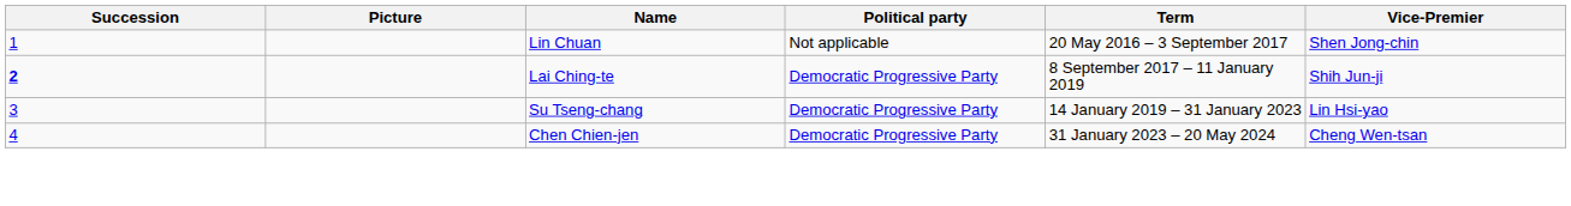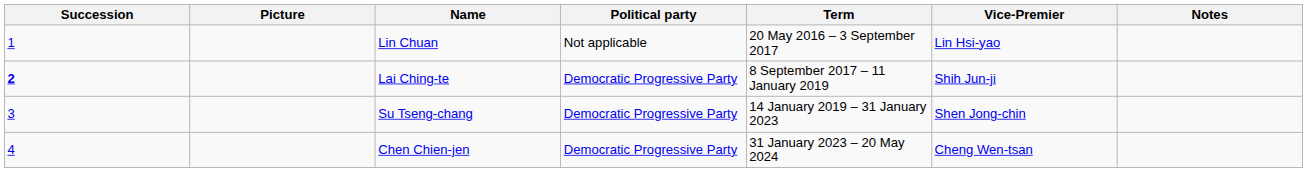 <table class="wikitable collapsible"  style="width: 100%;">
 <tr>
 <th style="text-align:center; width:100px;">Succession</th>
 <th style="text-align:center; width:100px;">Picture</th>
 <th style="text-align:center; width:100px;">Name</th>
 <th style="text-align:center; width:100px;">Political party</th>
 <th style="text-align:center; width:100px;">Term</th>
 <th style="text-align:center; width:100px;">Vice-Premier</th>
+<th style="text-align:center; width:100px;">Notes</th>
 </tr>
 <tr>
 <td><a href='#'>1</a></td>
 <td></td>
 <td><a href='#'>Lin Chuan</a></td>
 <td>Not applicable</td>
 <td>20 May 2016 – 3 September 2017</td>
-<td><a href='#'>Shen Jong-chin</a></td>
+<td><a href='#'>Lin Hsi-yao</a></td>
+<td></td>
 </tr>
 <tr>
 <td><strong><a href='#'>2</a></strong></td>
 <td></td>
 <td><a href='#'>Lai Ching-te</a></td>
 <td><a href='#'>Democratic Progressive Party</a></td>
 <td>8 September 2017 – 11 January 2019</td>
 <td><a href='#'>Shih Jun-ji</a></td>
+<td></td>
 </tr>
 <tr>
 <td><a href='#'>3</a></td>
 <td></td>
 <td><a href='#'>Su Tseng-chang</a></td>
 <td><a href='#'>Democratic Progressive Party</a></td>
 <td>14 January 2019 – 31 January 2023</td>
-<td><a href='#'>Lin Hsi-yao</a></td>
+<td><a href='#'>Shen Jong-chin</a></td>
+<td></td>
 </tr>
 <tr>
 <td><a href='#'>4</a></td>
 <td></td>
 <td><a href='#'>Chen Chien-jen</a></td>
 <td><a href='#'>Democratic Progressive Party</a></td>
 <td>31 January 2023 – 20 May 2024</td>
 <td><a href='#'>Cheng Wen-tsan</a></td>
+<td></td>
 </tr>
 </table>
